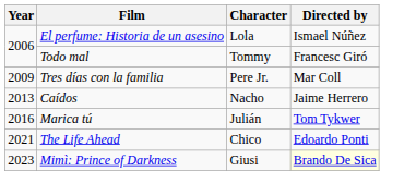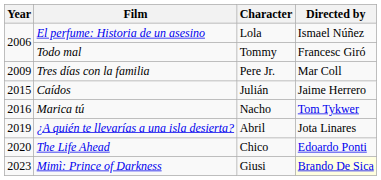 <table class="wikitable">
 <tr>
 <th>Year</th>
 <th>Film</th>
 <th>Character</th>
 <th>Directed by</th>
 </tr>
 <tr>
 <td rowspan="2">2006</td>
 <td><em><a href='#'>El perfume: Historia de un asesino</a></em></td>
 <td>Lola</td>
 <td>Ismael Núñez</td>
 </tr>
 <tr>
 <td><em>Todo mal</em></td>
 <td>Tommy</td>
 <td>Francesc Giró</td>
 </tr>
 <tr>
 <td>2009</td>
 <td><em>Tres días con la familia</em></td>
 <td>Pere Jr.</td>
 <td>Mar Coll</td>
 </tr>
 <tr>
-<td>2013</td>
+<td>2015</td>
 <td><em>Caídos</em></td>
-<td>Nacho</td>
+<td>Julián</td>
 <td>Jaime Herrero</td>
 </tr>
 <tr>
 <td>2016</td>
 <td><em>Marica tú</em></td>
-<td>Julián</td>
+<td>Nacho</td>
 <td><a href='#'>Tom Tykwer</a></td>
 </tr>
 <tr>
-<td>2021</td>
+<td>2019</td>
+<td><em><a href='#'>¿A quién te llevarías a una isla desierta?</a></em></td>
+<td>Abril</td>
+<td>Jota Linares</td>
+</tr>
+<tr>
+<td>2020</td>
 <td><em><a href='#'>The Life Ahead</a></em></td>
 <td>Chico</td>
 <td><a href='#'>Edoardo Ponti</a></td>
 </tr>
 <tr>
 <td>2023</td>
 <td><em><a href='#'>Mimì: Prince of Darkness</a></em></td>
 <td>Giusi</td>
 <td style="background: lightyellow;"><a href='#'>Brando De Sica</a></td>
 </tr>
 </table>
